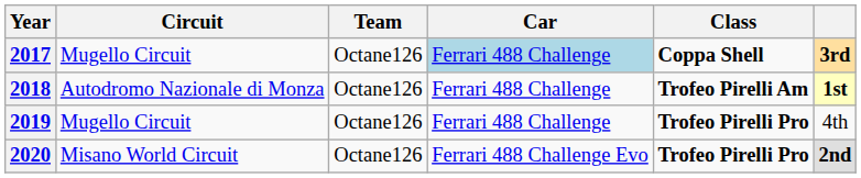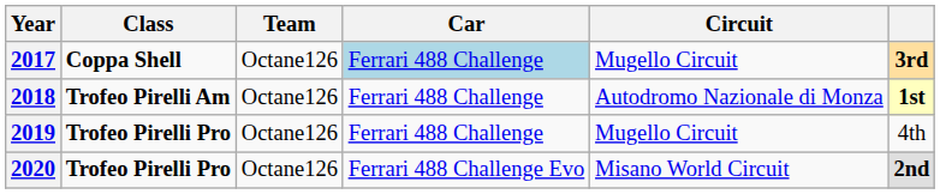 <table class="wikitable" style="text-align:center; font-size:85%">
 <tr>
 <th>Year</th>
-<th>Circuit</th>
+<th>Class</th>
 <th>Team</th>
 <th>Car</th>
-<th>Class</th>
+<th>Circuit</th>
 <th></th>
 </tr>
 <tr>
 <th><a href='#'>2017</a></th>
-<td align=left> <a href='#'>Mugello Circuit</a></td>
+<td align=left><strong><span>Coppa Shell</span></strong></td>
 <td align=left> Octane126</td>
 <td align=left style="background: lightblue;"><a href='#'>Ferrari 488 Challenge</a></td>
-<td align=left><strong><span>Coppa Shell</span></strong></td>
+<td align=left> <a href='#'>Mugello Circuit</a></td>
 <td style="background-color:#FFDF9F;"><strong>3rd</strong></td>
 </tr>
 <tr>
 <th><a href='#'>2018</a></th>
-<td align=left> <a href='#'>Autodromo Nazionale di Monza</a></td>
+<td align=left><strong><span>Trofeo Pirelli Am</span></strong></td>
 <td align=left> Octane126</td>
 <td align=left><a href='#'>Ferrari 488 Challenge</a></td>
-<td align=left><strong><span>Trofeo Pirelli Am</span></strong></td>
+<td align=left> <a href='#'>Autodromo Nazionale di Monza</a></td>
 <td style="background-color:#FFFFBF;"><strong>1st</strong></td>
 </tr>
 <tr>
 <th><a href='#'>2019</a></th>
-<td align=left> <a href='#'>Mugello Circuit</a></td>
+<td align=left><strong><span>Trofeo Pirelli Pro</span></strong></td>
 <td align=left> Octane126</td>
 <td align=left><a href='#'>Ferrari 488 Challenge</a></td>
-<td align=left><strong><span>Trofeo Pirelli Pro</span></strong></td>
+<td align=left> <a href='#'>Mugello Circuit</a></td>
 <td>4th</td>
 </tr>
 <tr>
 <th><a href='#'>2020</a></th>
-<td align=left> <a href='#'>Misano World Circuit</a></td>
+<td align=left><strong><span>Trofeo Pirelli Pro</span></strong></td>
 <td align=left> Octane126</td>
 <td align=left><a href='#'>Ferrari 488 Challenge Evo</a></td>
-<td align=left><strong><span>Trofeo Pirelli Pro</span></strong></td>
+<td align=left> <a href='#'>Misano World Circuit</a></td>
 <td style="background:#dfdfdf;"><strong>2nd</strong></td>
 </tr>
 </table>
